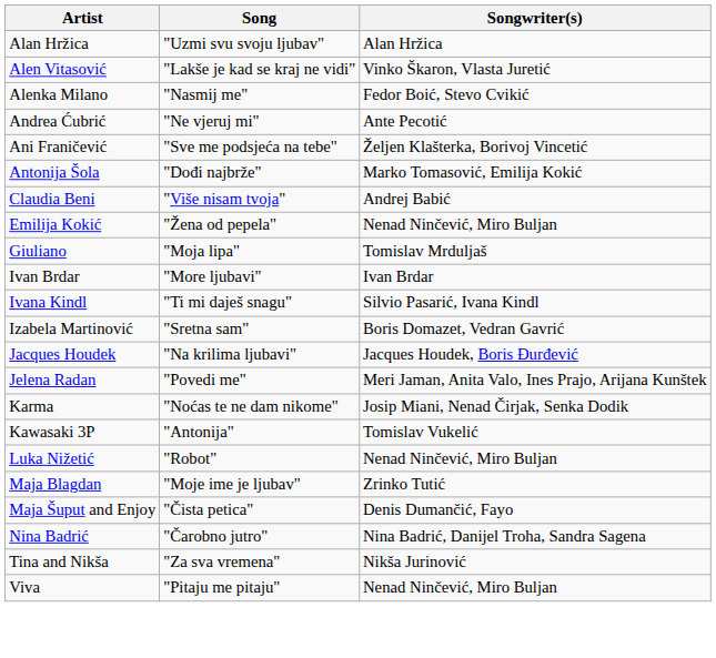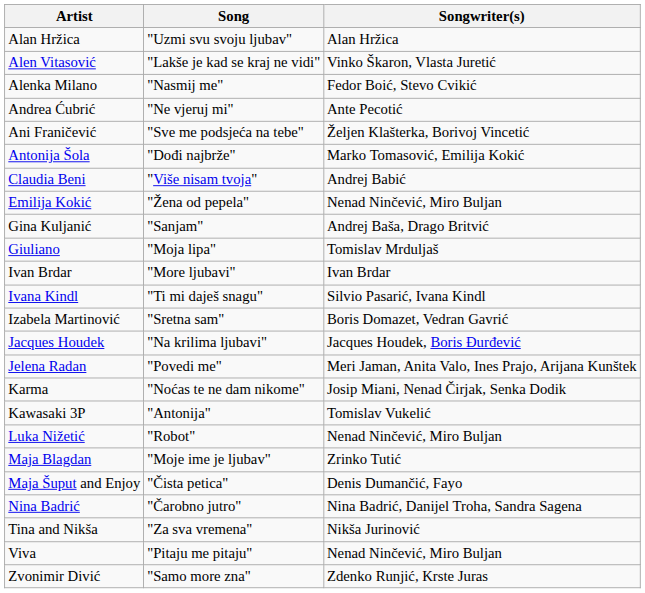 <table class="sortable wikitable" style="margin: 1em auto 1em auto; text-align:left;">
 <tr>
 <th>Artist</th>
 <th>Song</th>
 <th>Songwriter(s)</th>
 </tr>
 <tr>
 <td>Alan Hržica</td>
 <td>"Uzmi svu svoju ljubav"</td>
 <td>Alan Hržica</td>
 </tr>
 <tr>
 <td><a href='#'>Alen Vitasović</a></td>
 <td>"Lakše je kad se kraj ne vidi"</td>
 <td>Vinko Škaron, Vlasta Juretić</td>
 </tr>
 <tr>
 <td>Alenka Milano</td>
 <td>"Nasmij me"</td>
 <td>Fedor Boić, Stevo Cvikić</td>
 </tr>
 <tr>
 <td>Andrea Ćubrić</td>
 <td>"Ne vjeruj mi"</td>
 <td>Ante Pecotić</td>
 </tr>
 <tr>
 <td>Ani Franičević</td>
 <td>"Sve me podsjeća na tebe"</td>
 <td>Željen Klašterka, Borivoj Vincetić</td>
 </tr>
 <tr>
 <td><a href='#'>Antonija Šola</a></td>
 <td>"Dođi najbrže"</td>
 <td>Marko Tomasović, Emilija Kokić</td>
 </tr>
 <tr>
 <td><a href='#'>Claudia Beni</a></td>
 <td>"<a href='#'>Više nisam tvoja</a>"</td>
 <td>Andrej Babić</td>
 </tr>
 <tr>
 <td><a href='#'>Emilija Kokić</a></td>
 <td>"Žena od pepela"</td>
 <td>Nenad Ninčević, Miro Buljan</td>
+</tr>
+<tr>
+<td>Gina Kuljanić</td>
+<td>"Sanjam"</td>
+<td>Andrej Baša, Drago Britvić</td>
 </tr>
 <tr>
 <td><a href='#'>Giuliano</a></td>
 <td>"Moja lipa"</td>
 <td>Tomislav Mrduljaš</td>
 </tr>
 <tr>
 <td>Ivan Brdar</td>
 <td>"More ljubavi"</td>
 <td>Ivan Brdar</td>
 </tr>
 <tr>
 <td><a href='#'>Ivana Kindl</a></td>
 <td>"Ti mi daješ snagu"</td>
 <td>Silvio Pasarić, Ivana Kindl</td>
 </tr>
 <tr>
 <td>Izabela Martinović</td>
 <td>"Sretna sam"</td>
 <td>Boris Domazet, Vedran Gavrić</td>
 </tr>
 <tr>
 <td><a href='#'>Jacques Houdek</a></td>
 <td>"Na krilima ljubavi"</td>
 <td>Jacques Houdek, <a href='#'>Boris Đurđević</a></td>
 </tr>
 <tr>
 <td><a href='#'>Jelena Radan</a></td>
 <td>"Povedi me"</td>
 <td>Meri Jaman, Anita Valo, Ines Prajo, Arijana Kunštek</td>
 </tr>
 <tr>
 <td>Karma</td>
 <td>"Noćas te ne dam nikome"</td>
 <td>Josip Miani, Nenad Čirjak, Senka Dodik</td>
 </tr>
 <tr>
 <td>Kawasaki 3P</td>
 <td>"Antonija"</td>
 <td>Tomislav Vukelić</td>
 </tr>
 <tr>
 <td><a href='#'>Luka Nižetić</a></td>
 <td>"Robot"</td>
 <td>Nenad Ninčević, Miro Buljan</td>
 </tr>
 <tr>
 <td><a href='#'>Maja Blagdan</a></td>
 <td>"Moje ime je ljubav"</td>
 <td>Zrinko Tutić</td>
 </tr>
 <tr>
 <td><a href='#'>Maja Šuput</a> and Enjoy</td>
 <td>"Čista petica"</td>
 <td>Denis Dumančić, Fayo</td>
 </tr>
 <tr>
 <td><a href='#'>Nina Badrić</a></td>
 <td>"Čarobno jutro"</td>
 <td>Nina Badrić, Danijel Troha, Sandra Sagena</td>
 </tr>
 <tr>
 <td>Tina and Nikša</td>
 <td>"Za sva vremena"</td>
 <td>Nikša Jurinović</td>
 </tr>
 <tr>
 <td>Viva</td>
 <td>"Pitaju me pitaju"</td>
 <td>Nenad Ninčević, Miro Buljan</td>
 </tr>
+<tr>
+<td>Zvonimir Divić</td>
+<td>"Samo more zna"</td>
+<td>Zdenko Runjić, Krste Juras</td>
+</tr>
 </table>
